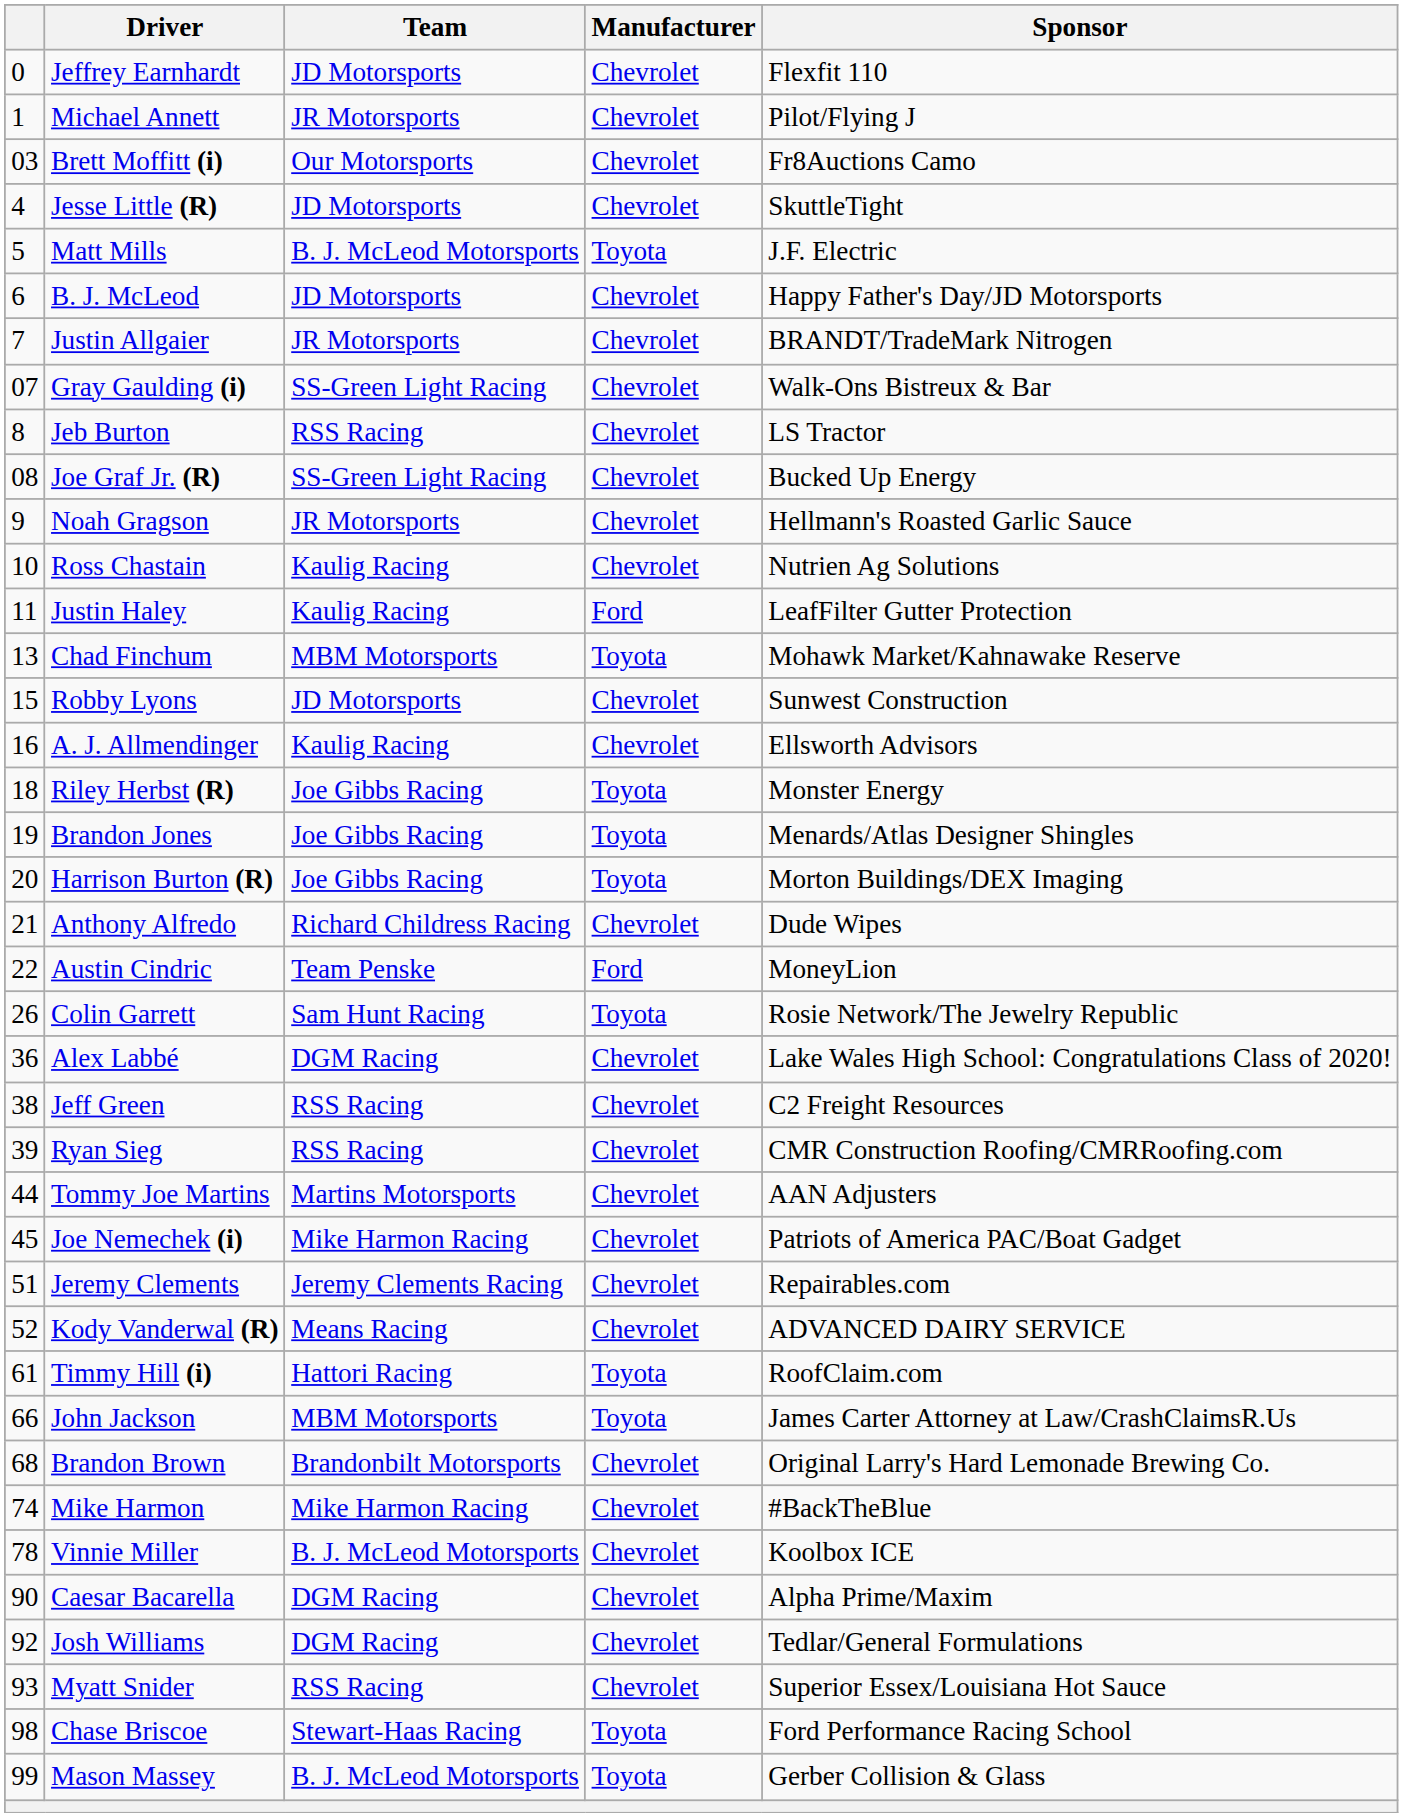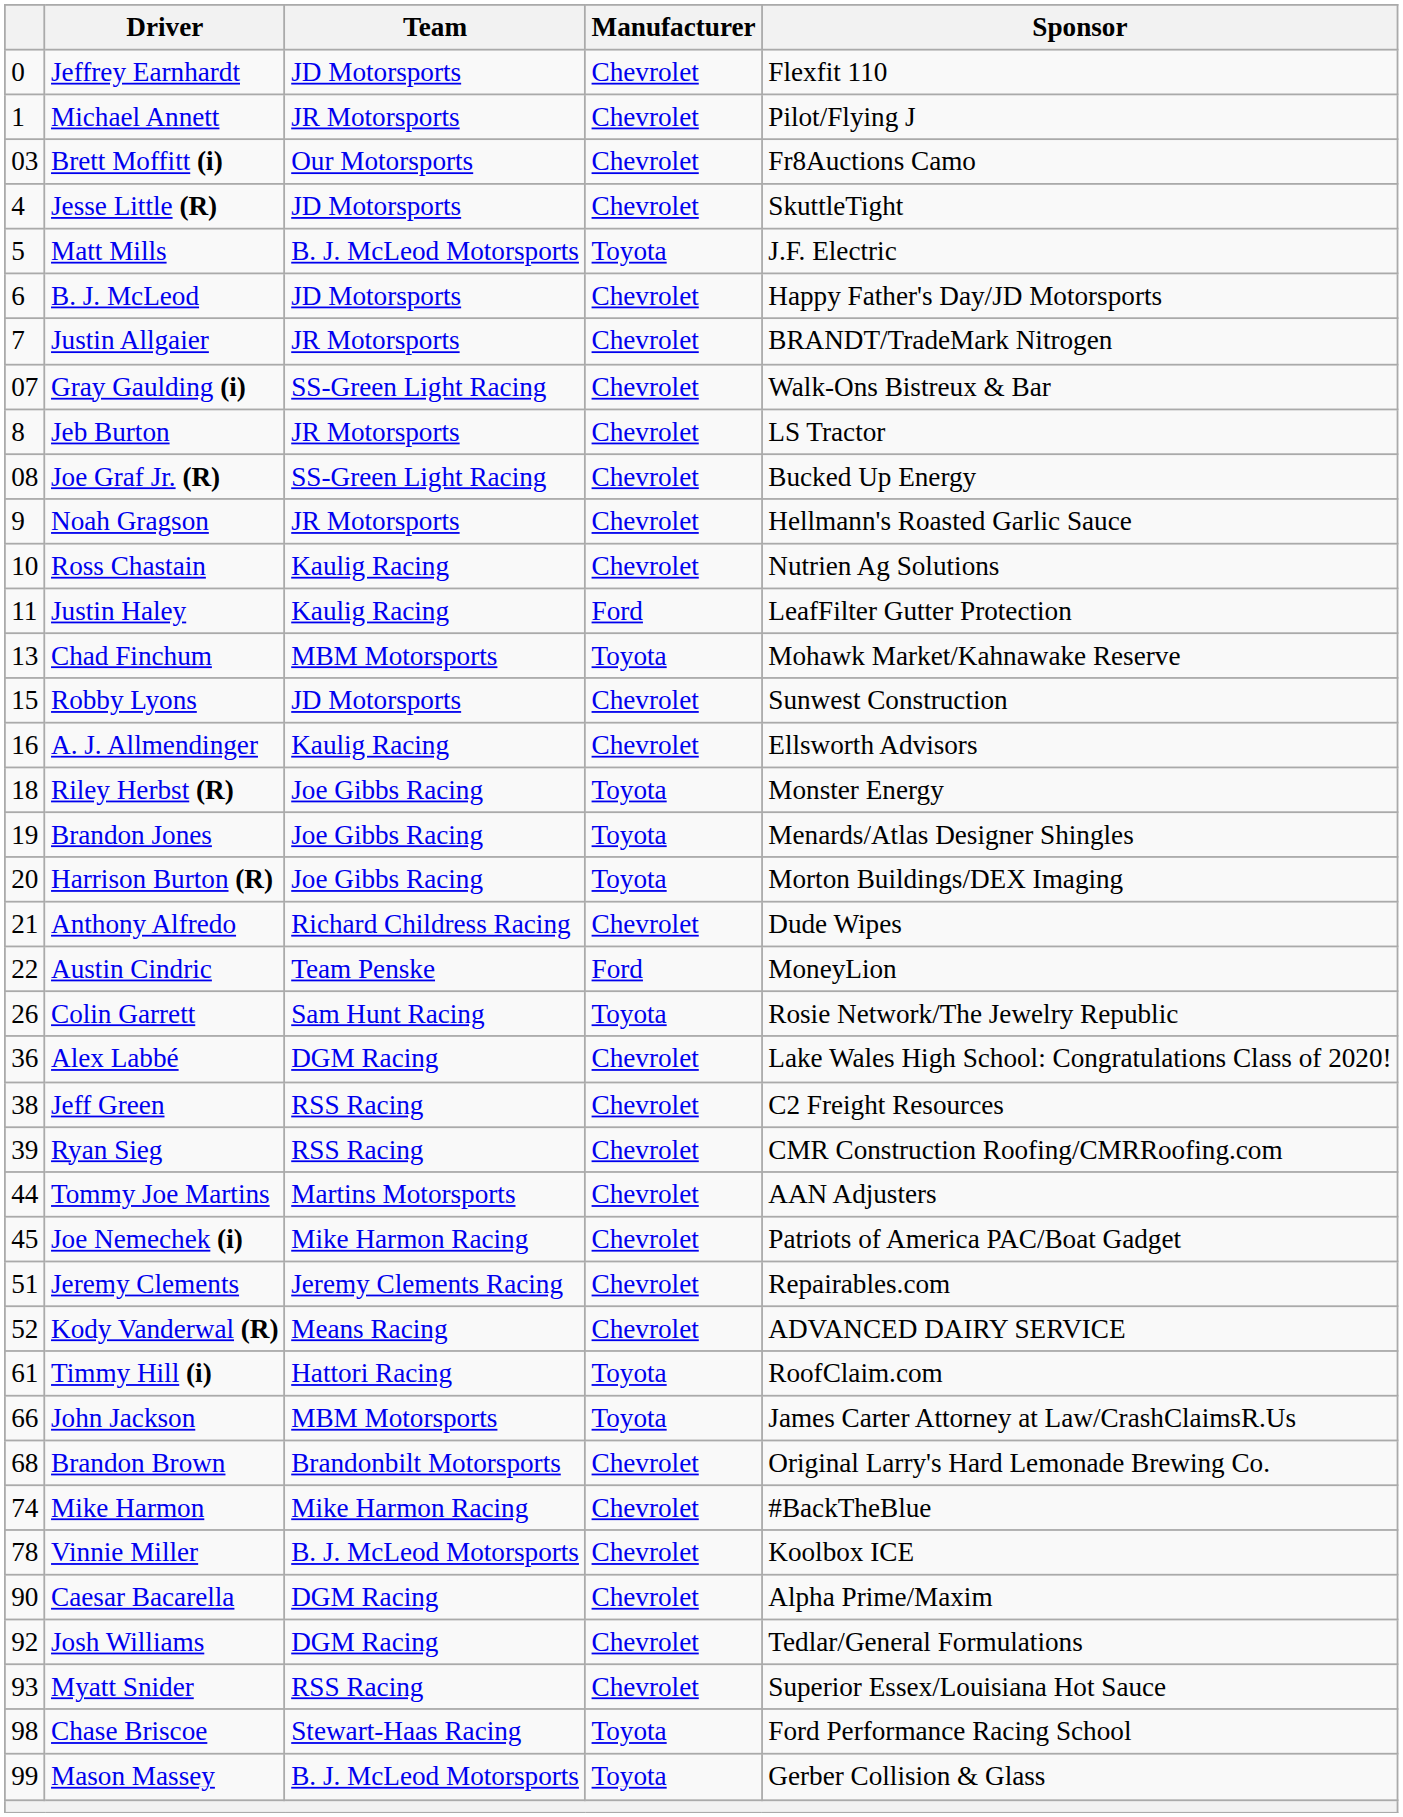 <table class="wikitable" style="font-size:95%">
 <tr>
 <th></th>
 <th>Driver</th>
 <th>Team</th>
 <th>Manufacturer</th>
 <th>Sponsor</th>
 </tr>
 <tr>
 <td>0</td>
 <td><a href='#'>Jeffrey Earnhardt</a></td>
 <td><a href='#'>JD Motorsports</a></td>
 <td><a href='#'>Chevrolet</a></td>
 <td>Flexfit 110</td>
 </tr>
 <tr>
 <td>1</td>
 <td><a href='#'>Michael Annett</a></td>
 <td><a href='#'>JR Motorsports</a></td>
 <td><a href='#'>Chevrolet</a></td>
 <td>Pilot/Flying J</td>
 </tr>
 <tr>
 <td>03</td>
 <td><a href='#'>Brett Moffitt</a> <strong>(i)</strong></td>
 <td><a href='#'>Our Motorsports</a></td>
 <td><a href='#'>Chevrolet</a></td>
 <td>Fr8Auctions Camo</td>
 </tr>
 <tr>
 <td>4</td>
 <td><a href='#'>Jesse Little</a> <strong>(R)</strong></td>
 <td><a href='#'>JD Motorsports</a></td>
 <td><a href='#'>Chevrolet</a></td>
 <td>SkuttleTight</td>
 </tr>
 <tr>
 <td>5</td>
 <td><a href='#'>Matt Mills</a></td>
 <td><a href='#'>B. J. McLeod Motorsports</a></td>
 <td><a href='#'>Toyota</a></td>
 <td>J.F. Electric</td>
 </tr>
 <tr>
 <td>6</td>
 <td><a href='#'>B. J. McLeod</a></td>
 <td><a href='#'>JD Motorsports</a></td>
 <td><a href='#'>Chevrolet</a></td>
 <td>Happy Father's Day/JD Motorsports</td>
 </tr>
 <tr>
 <td>7</td>
 <td><a href='#'>Justin Allgaier</a></td>
 <td><a href='#'>JR Motorsports</a></td>
 <td><a href='#'>Chevrolet</a></td>
 <td>BRANDT/TradeMark Nitrogen</td>
 </tr>
 <tr>
 <td>07</td>
 <td><a href='#'>Gray Gaulding</a> <strong>(i)</strong></td>
 <td><a href='#'>SS-Green Light Racing</a></td>
 <td><a href='#'>Chevrolet</a></td>
 <td>Walk-Ons Bistreux & Bar</td>
 </tr>
 <tr>
 <td>8</td>
 <td><a href='#'>Jeb Burton</a></td>
-<td><a href='#'>RSS Racing</a></td>
+<td><a href='#'>JR Motorsports</a></td>
 <td><a href='#'>Chevrolet</a></td>
 <td>LS Tractor</td>
 </tr>
 <tr>
 <td>08</td>
 <td><a href='#'>Joe Graf Jr.</a> <strong>(R)</strong></td>
 <td><a href='#'>SS-Green Light Racing</a></td>
 <td><a href='#'>Chevrolet</a></td>
 <td>Bucked Up Energy</td>
 </tr>
 <tr>
 <td>9</td>
 <td><a href='#'>Noah Gragson</a></td>
 <td><a href='#'>JR Motorsports</a></td>
 <td><a href='#'>Chevrolet</a></td>
 <td>Hellmann's Roasted Garlic Sauce</td>
 </tr>
 <tr>
 <td>10</td>
 <td><a href='#'>Ross Chastain</a></td>
 <td><a href='#'>Kaulig Racing</a></td>
 <td><a href='#'>Chevrolet</a></td>
 <td>Nutrien Ag Solutions</td>
 </tr>
 <tr>
 <td>11</td>
 <td><a href='#'>Justin Haley</a></td>
 <td><a href='#'>Kaulig Racing</a></td>
 <td><a href='#'>Ford</a></td>
 <td>LeafFilter Gutter Protection</td>
 </tr>
 <tr>
 <td>13</td>
 <td><a href='#'>Chad Finchum</a></td>
 <td><a href='#'>MBM Motorsports</a></td>
 <td><a href='#'>Toyota</a></td>
 <td>Mohawk Market/Kahnawake Reserve</td>
 </tr>
 <tr>
 <td>15</td>
 <td><a href='#'>Robby Lyons</a></td>
 <td><a href='#'>JD Motorsports</a></td>
 <td><a href='#'>Chevrolet</a></td>
 <td>Sunwest Construction</td>
 </tr>
 <tr>
 <td>16</td>
 <td><a href='#'>A. J. Allmendinger</a></td>
 <td><a href='#'>Kaulig Racing</a></td>
 <td><a href='#'>Chevrolet</a></td>
 <td>Ellsworth Advisors</td>
 </tr>
 <tr>
 <td>18</td>
 <td><a href='#'>Riley Herbst</a> <strong>(R)</strong></td>
 <td><a href='#'>Joe Gibbs Racing</a></td>
 <td><a href='#'>Toyota</a></td>
 <td>Monster Energy</td>
 </tr>
 <tr>
 <td>19</td>
 <td><a href='#'>Brandon Jones</a></td>
 <td><a href='#'>Joe Gibbs Racing</a></td>
 <td><a href='#'>Toyota</a></td>
 <td>Menards/Atlas Designer Shingles</td>
 </tr>
 <tr>
 <td>20</td>
 <td><a href='#'>Harrison Burton</a> <strong>(R)</strong></td>
 <td><a href='#'>Joe Gibbs Racing</a></td>
 <td><a href='#'>Toyota</a></td>
 <td>Morton Buildings/DEX Imaging</td>
 </tr>
 <tr>
 <td>21</td>
 <td><a href='#'>Anthony Alfredo</a></td>
 <td><a href='#'>Richard Childress Racing</a></td>
 <td><a href='#'>Chevrolet</a></td>
 <td>Dude Wipes</td>
 </tr>
 <tr>
 <td>22</td>
 <td><a href='#'>Austin Cindric</a></td>
 <td><a href='#'>Team Penske</a></td>
 <td><a href='#'>Ford</a></td>
 <td>MoneyLion</td>
 </tr>
 <tr>
 <td>26</td>
 <td><a href='#'>Colin Garrett</a></td>
 <td><a href='#'>Sam Hunt Racing</a></td>
 <td><a href='#'>Toyota</a></td>
 <td>Rosie Network/The Jewelry Republic</td>
 </tr>
 <tr>
 <td>36</td>
 <td><a href='#'>Alex Labbé</a></td>
 <td><a href='#'>DGM Racing</a></td>
 <td><a href='#'>Chevrolet</a></td>
 <td>Lake Wales High School: Congratulations Class of 2020!</td>
 </tr>
 <tr>
 <td>38</td>
 <td><a href='#'>Jeff Green</a></td>
 <td><a href='#'>RSS Racing</a></td>
 <td><a href='#'>Chevrolet</a></td>
 <td>C2 Freight Resources</td>
 </tr>
 <tr>
 <td>39</td>
 <td><a href='#'>Ryan Sieg</a></td>
 <td><a href='#'>RSS Racing</a></td>
 <td><a href='#'>Chevrolet</a></td>
 <td>CMR Construction Roofing/CMRRoofing.com</td>
 </tr>
 <tr>
 <td>44</td>
 <td><a href='#'>Tommy Joe Martins</a></td>
 <td><a href='#'>Martins Motorsports</a></td>
 <td><a href='#'>Chevrolet</a></td>
 <td>AAN Adjusters</td>
 </tr>
 <tr>
 <td>45</td>
 <td><a href='#'>Joe Nemechek</a> <strong>(i)</strong></td>
 <td><a href='#'>Mike Harmon Racing</a></td>
 <td><a href='#'>Chevrolet</a></td>
 <td>Patriots of America PAC/Boat Gadget</td>
 </tr>
 <tr>
 <td>51</td>
 <td><a href='#'>Jeremy Clements</a></td>
 <td><a href='#'>Jeremy Clements Racing</a></td>
 <td><a href='#'>Chevrolet</a></td>
 <td>Repairables.com</td>
 </tr>
 <tr>
 <td>52</td>
 <td><a href='#'>Kody Vanderwal</a> <strong>(R)</strong></td>
 <td><a href='#'>Means Racing</a></td>
 <td><a href='#'>Chevrolet</a></td>
 <td>ADVANCED DAIRY SERVICE</td>
 </tr>
 <tr>
 <td>61</td>
 <td><a href='#'>Timmy Hill</a> <strong>(i)</strong></td>
 <td><a href='#'>Hattori Racing</a></td>
 <td><a href='#'>Toyota</a></td>
 <td>RoofClaim.com</td>
 </tr>
 <tr>
 <td>66</td>
 <td><a href='#'>John Jackson</a></td>
 <td><a href='#'>MBM Motorsports</a></td>
 <td><a href='#'>Toyota</a></td>
 <td>James Carter Attorney at Law/CrashClaimsR.Us</td>
 </tr>
 <tr>
 <td>68</td>
 <td><a href='#'>Brandon Brown</a></td>
 <td><a href='#'>Brandonbilt Motorsports</a></td>
 <td><a href='#'>Chevrolet</a></td>
 <td>Original Larry's Hard Lemonade Brewing Co.</td>
 </tr>
 <tr>
 <td>74</td>
 <td><a href='#'>Mike Harmon</a></td>
 <td><a href='#'>Mike Harmon Racing</a></td>
 <td><a href='#'>Chevrolet</a></td>
 <td>#BackTheBlue</td>
 </tr>
 <tr>
 <td>78</td>
 <td><a href='#'>Vinnie Miller</a></td>
 <td><a href='#'>B. J. McLeod Motorsports</a></td>
 <td><a href='#'>Chevrolet</a></td>
 <td>Koolbox ICE</td>
 </tr>
 <tr>
 <td>90</td>
 <td><a href='#'>Caesar Bacarella</a></td>
 <td><a href='#'>DGM Racing</a></td>
 <td><a href='#'>Chevrolet</a></td>
 <td>Alpha Prime/Maxim</td>
 </tr>
 <tr>
 <td>92</td>
 <td><a href='#'>Josh Williams</a></td>
 <td><a href='#'>DGM Racing</a></td>
 <td><a href='#'>Chevrolet</a></td>
 <td>Tedlar/General Formulations</td>
 </tr>
 <tr>
 <td>93</td>
 <td><a href='#'>Myatt Snider</a></td>
 <td><a href='#'>RSS Racing</a></td>
 <td><a href='#'>Chevrolet</a></td>
 <td>Superior Essex/Louisiana Hot Sauce</td>
 </tr>
 <tr>
 <td>98</td>
 <td><a href='#'>Chase Briscoe</a></td>
 <td><a href='#'>Stewart-Haas Racing</a></td>
 <td><a href='#'>Toyota</a></td>
 <td>Ford Performance Racing School</td>
 </tr>
 <tr>
 <td>99</td>
 <td><a href='#'>Mason Massey</a></td>
 <td><a href='#'>B. J. McLeod Motorsports</a></td>
 <td><a href='#'>Toyota</a></td>
 <td>Gerber Collision & Glass</td>
 </tr>
 <tr>
 <th colspan="5"></th>
 </tr>
 </table>
